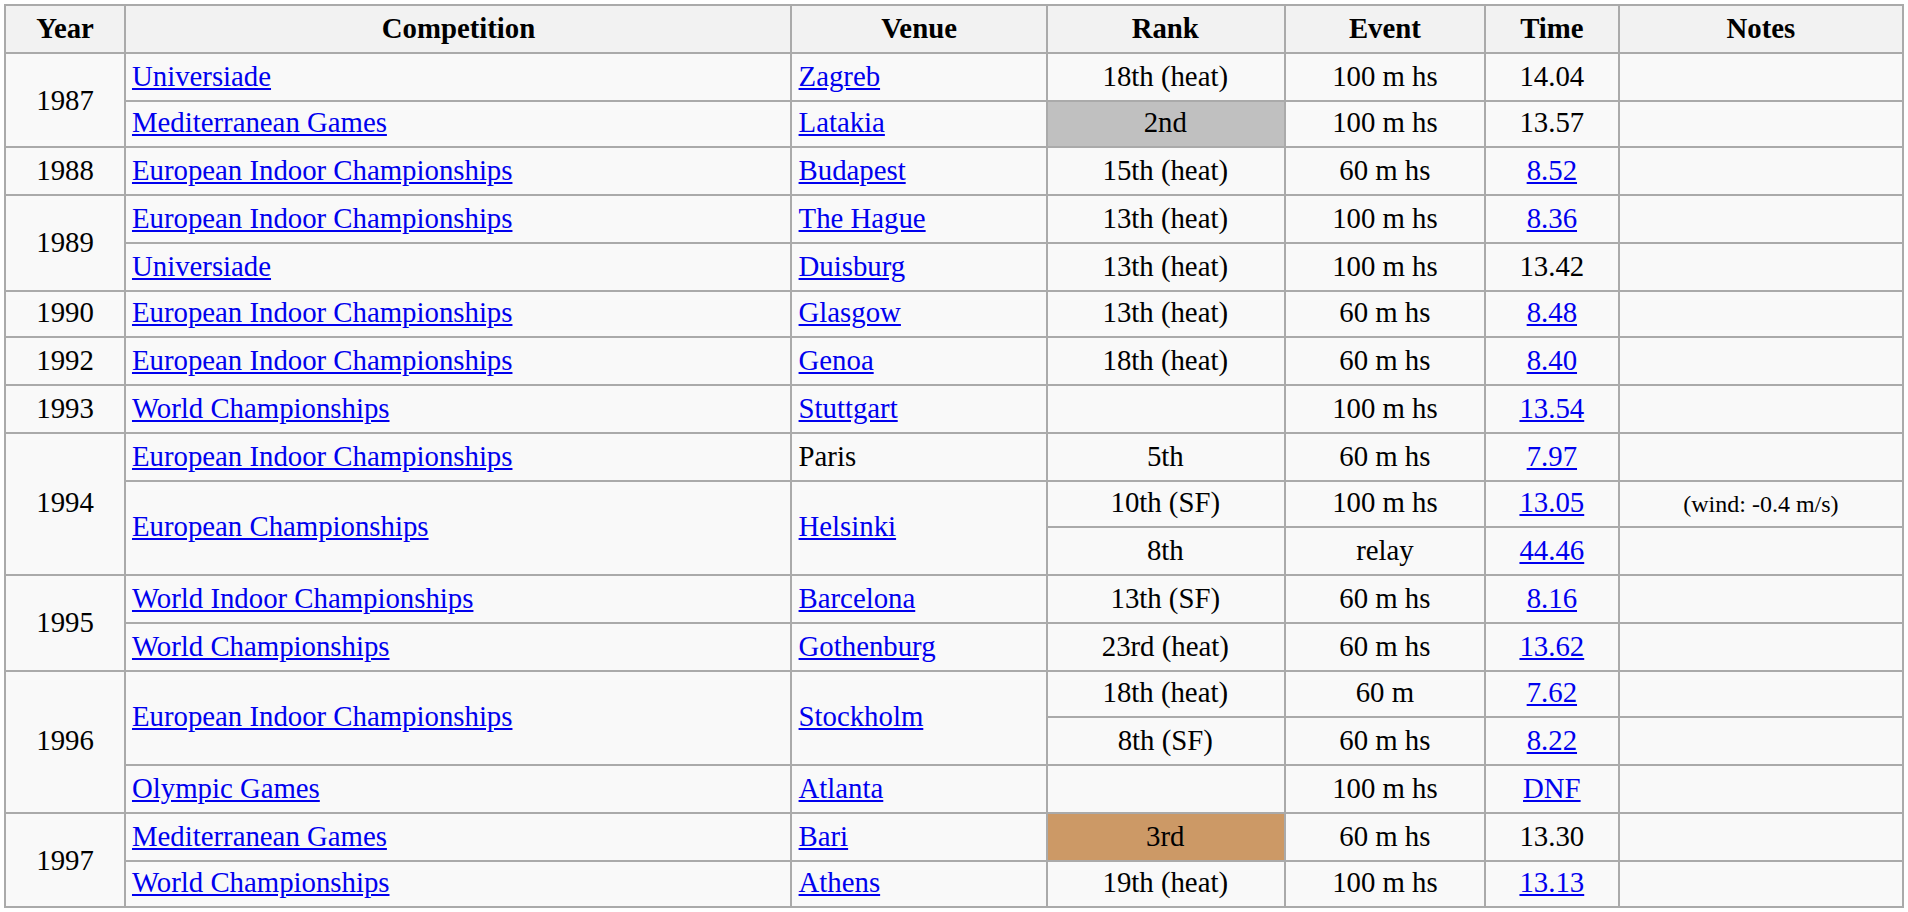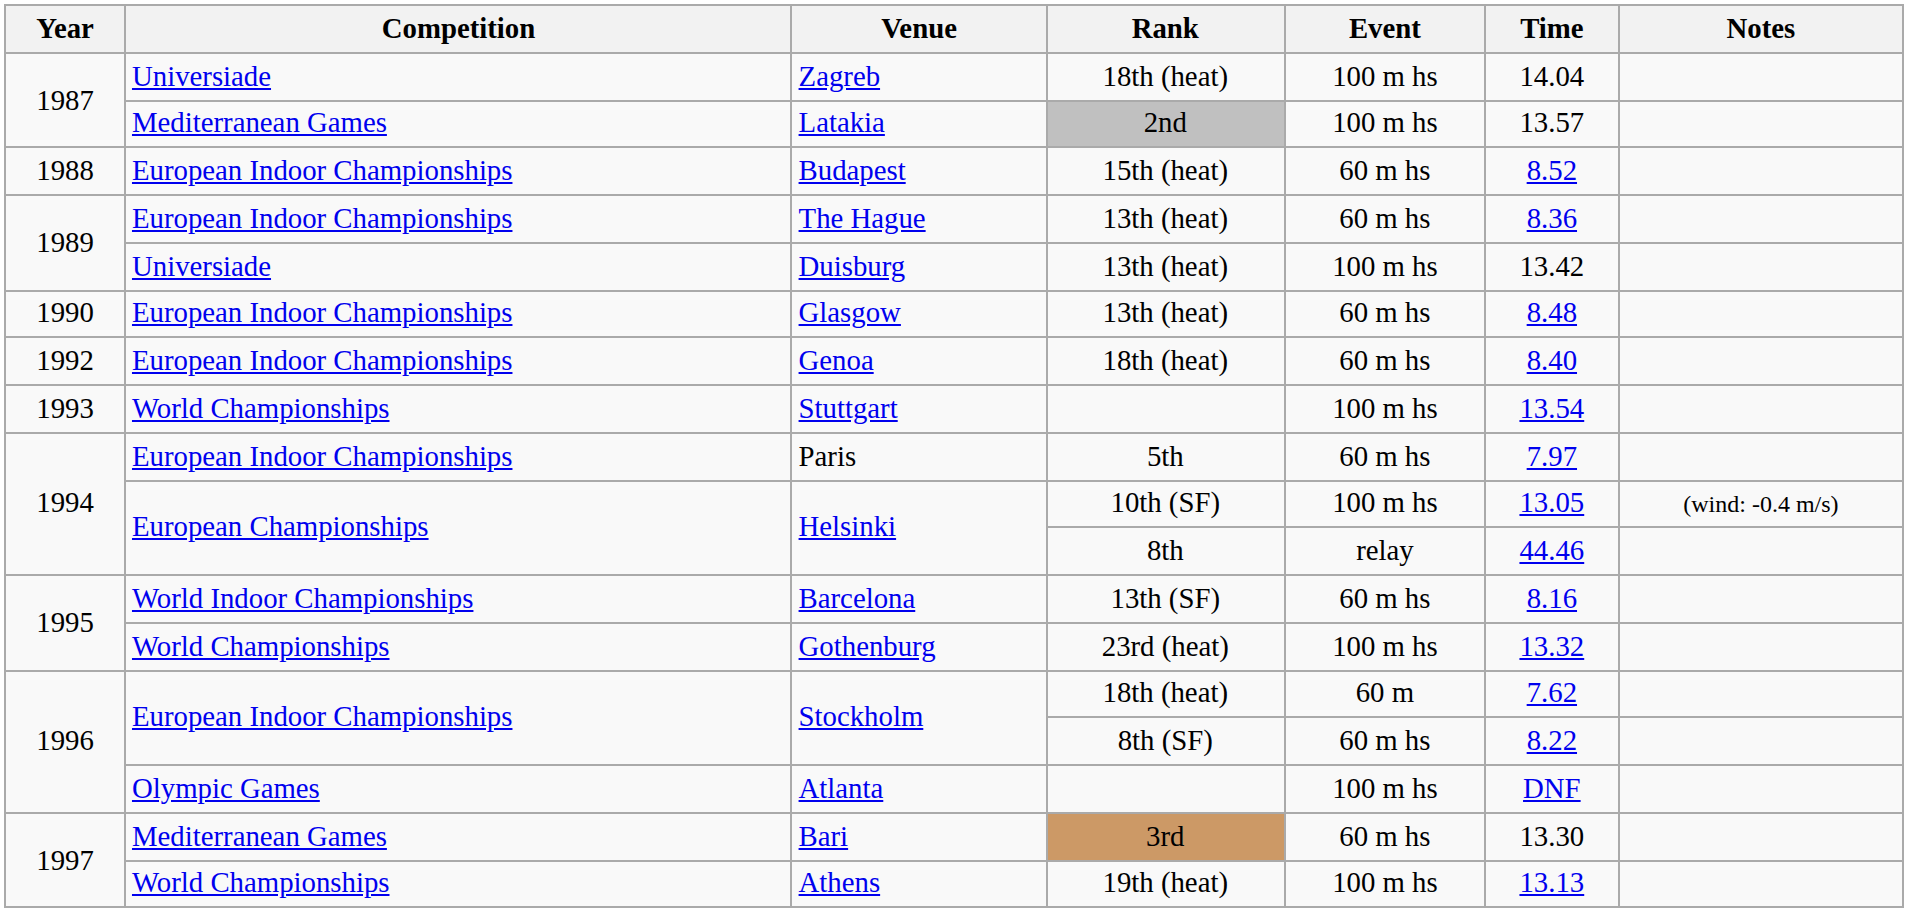 <table class="wikitable sortable" width=60% style="font-size:90%; text-align:center;">
 <tr>
 <th>Year</th>
 <th>Competition</th>
 <th>Venue</th>
 <th>Rank</th>
 <th>Event</th>
 <th>Time</th>
 <th>Notes</th>
 </tr>
 <tr>
 <td rowspan=2>1987</td>
 <td align=left><a href='#'>Universiade</a></td>
 <td align=left> <a href='#'>Zagreb</a></td>
 <td>18th (heat)</td>
 <td>100 m hs</td>
 <td>14.04</td>
 <td></td>
 </tr>
 <tr>
 <td align=left><a href='#'>Mediterranean Games</a></td>
 <td align=left> <a href='#'>Latakia</a></td>
 <td bgcolor=silver>2nd</td>
 <td>100 m hs</td>
 <td>13.57</td>
 <td></td>
 </tr>
 <tr>
 <td>1988</td>
 <td align=left><a href='#'>European Indoor Championships</a></td>
 <td align=left> <a href='#'>Budapest</a></td>
 <td>15th (heat)</td>
 <td>60 m hs</td>
 <td><a href='#'>8.52</a></td>
 <td></td>
 </tr>
 <tr>
 <td rowspan=2>1989</td>
 <td align=left><a href='#'>European Indoor Championships</a></td>
 <td align=left> <a href='#'>The Hague</a></td>
 <td>13th (heat)</td>
-<td>100 m hs</td>
+<td>60 m hs</td>
 <td><a href='#'>8.36</a></td>
 <td></td>
 </tr>
 <tr>
 <td align=left><a href='#'>Universiade</a></td>
 <td align=left> <a href='#'>Duisburg</a></td>
 <td>13th (heat)</td>
 <td>100 m hs</td>
 <td>13.42</td>
 <td></td>
 </tr>
 <tr>
 <td>1990</td>
 <td align=left><a href='#'>European Indoor Championships</a></td>
 <td align=left> <a href='#'>Glasgow</a></td>
 <td>13th (heat)</td>
 <td>60 m hs</td>
 <td><a href='#'>8.48</a></td>
 <td></td>
 </tr>
 <tr>
 <td>1992</td>
 <td align=left><a href='#'>European Indoor Championships</a></td>
 <td align=left> <a href='#'>Genoa</a></td>
 <td>18th (heat)</td>
 <td>60 m hs</td>
 <td><a href='#'>8.40</a></td>
 <td></td>
 </tr>
 <tr>
 <td>1993</td>
 <td align=left><a href='#'>World Championships</a></td>
 <td align=left> <a href='#'>Stuttgart</a></td>
 <td></td>
 <td>100 m hs</td>
 <td><a href='#'>13.54</a></td>
 <td></td>
 </tr>
 <tr>
 <td rowspan=3>1994</td>
 <td align=left><a href='#'>European Indoor Championships</a></td>
 <td align=left> Paris</td>
 <td>5th</td>
 <td>60 m hs</td>
 <td><a href='#'>7.97</a></td>
 <td></td>
 </tr>
 <tr>
 <td align=left rowspan=2><a href='#'>European Championships</a></td>
 <td align=left rowspan=2> <a href='#'>Helsinki</a></td>
 <td>10th (SF)</td>
 <td>100 m hs</td>
 <td><a href='#'>13.05</a></td>
 <td><small>(wind: -0.4 m/s)</small></td>
 </tr>
 <tr>
 <td>8th</td>
 <td> relay</td>
 <td><a href='#'>44.46</a></td>
 <td></td>
 </tr>
 <tr>
 <td rowspan=2>1995</td>
 <td align=left><a href='#'>World Indoor Championships</a></td>
 <td align=left> <a href='#'>Barcelona</a></td>
 <td>13th (SF)</td>
 <td>60 m hs</td>
 <td><a href='#'>8.16</a></td>
 <td></td>
 </tr>
 <tr>
 <td align=left><a href='#'>World Championships</a></td>
 <td align=left> <a href='#'>Gothenburg</a></td>
 <td>23rd (heat)</td>
-<td>60 m hs</td>
-<td><a href='#'>13.62</a></td>
+<td>100 m hs</td>
+<td><a href='#'>13.32</a></td>
 <td></td>
 </tr>
 <tr>
 <td rowspan=3>1996</td>
 <td align=left rowspan=2><a href='#'>European Indoor Championships</a></td>
 <td align=left rowspan=2> <a href='#'>Stockholm</a></td>
 <td>18th (heat)</td>
 <td>60 m</td>
 <td><a href='#'>7.62</a></td>
 <td></td>
 </tr>
 <tr>
 <td>8th (SF)</td>
 <td>60 m hs</td>
 <td><a href='#'>8.22</a></td>
 <td></td>
 </tr>
 <tr>
 <td align=left><a href='#'>Olympic Games</a></td>
 <td align=left> <a href='#'>Atlanta</a></td>
 <td></td>
 <td>100 m hs</td>
 <td><a href='#'>DNF</a></td>
 <td></td>
 </tr>
 <tr>
 <td rowspan=2>1997</td>
 <td align=left><a href='#'>Mediterranean Games</a></td>
 <td align=left> <a href='#'>Bari</a></td>
 <td bgcolor=cc9966>3rd</td>
 <td>60 m hs</td>
 <td>13.30</td>
 <td></td>
 </tr>
 <tr>
 <td align=left><a href='#'>World Championships</a></td>
 <td align=left> <a href='#'>Athens</a></td>
 <td>19th (heat)</td>
 <td>100 m hs</td>
 <td><a href='#'>13.13</a></td>
 <td></td>
 </tr>
 </table>
